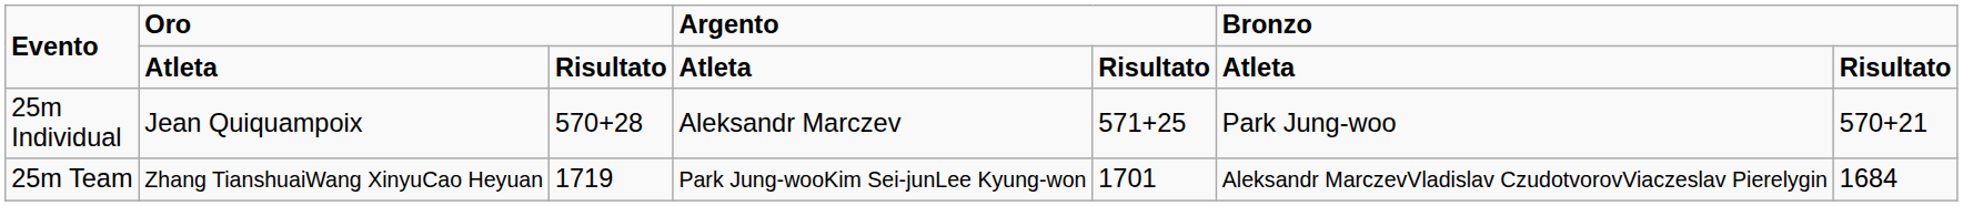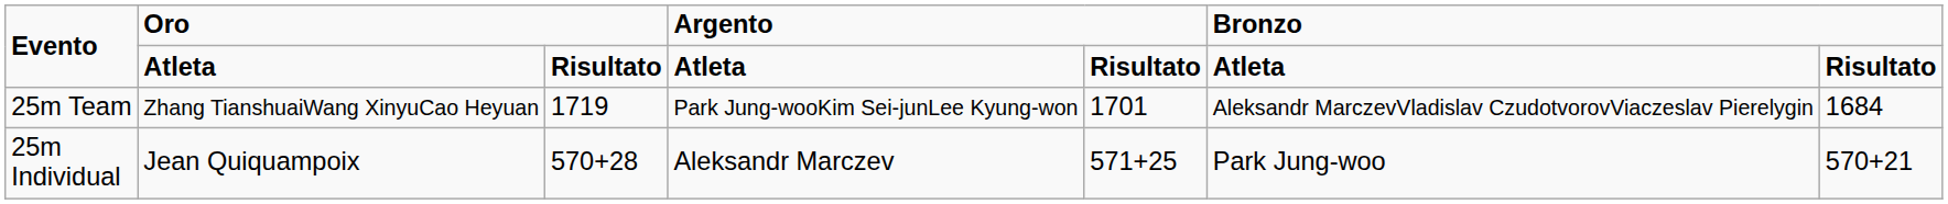 <table class="wikitable">
 <tr>
 <td rowspan="2"><strong>Evento</strong></td>
 <td colspan="2"><strong>Oro</strong></td>
 <td colspan="2"><strong>Argento</strong></td>
 <td colspan="2"><strong>Bronzo</strong></td>
 </tr>
 <tr>
 <td><strong>Atleta</strong></td>
 <td><strong>Risultato</strong></td>
 <td><strong>Atleta</strong></td>
 <td><strong>Risultato</strong></td>
 <td><strong>Atleta</strong></td>
 <td><strong>Risultato</strong></td>
 </tr>
 <tr>
+<td>25m Team</td>
+<td><small>Zhang Tianshuai</small><small>Wang Xinyu</small><small>Cao Heyuan</small></td>
+<td>1719</td>
+<td><small>Park Jung-woo</small><small>Kim Sei-jun</small><small>Lee Kyung-won</small></td>
+<td>1701</td>
+<td><small>Aleksandr Marczev</small><small>Vladislav Czudotvorov</small><small>Viaczeslav Pierelygin</small></td>
+<td>1684</td>
+</tr>
+<tr>
 <td>25m<br>Individual</td>
 <td> Jean Quiquampoix</td>
 <td>570+28</td>
 <td> Aleksandr Marczev</td>
 <td>571+25</td>
 <td> Park Jung-woo</td>
 <td>570+21</td>
 </tr>
-<tr>
-<td>25m Team</td>
-<td><small>Zhang Tianshuai</small><small>Wang Xinyu</small><small>Cao Heyuan</small></td>
-<td>1719</td>
-<td><small>Park Jung-woo</small><small>Kim Sei-jun</small><small>Lee Kyung-won</small></td>
-<td>1701</td>
-<td><small>Aleksandr Marczev</small><small>Vladislav Czudotvorov</small><small>Viaczeslav Pierelygin</small></td>
-<td>1684</td>
-</tr>
 </table>
